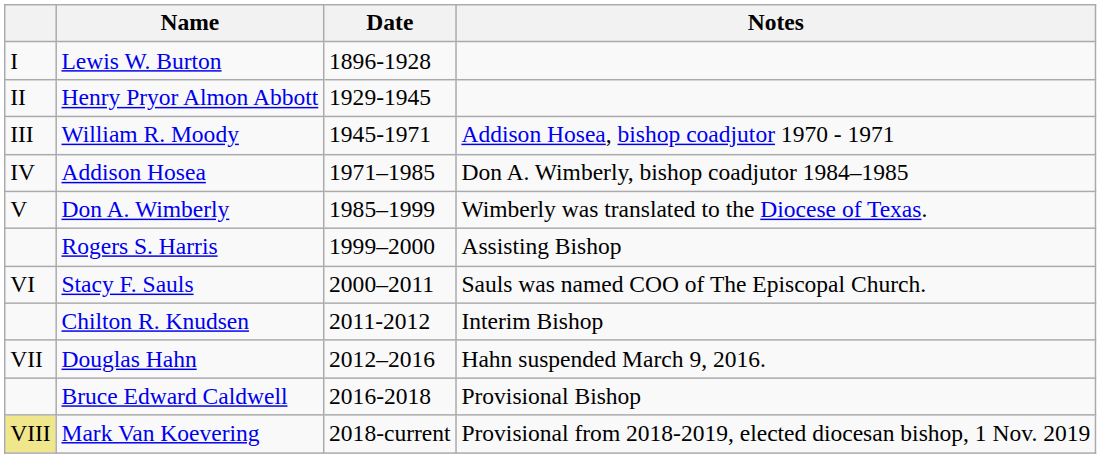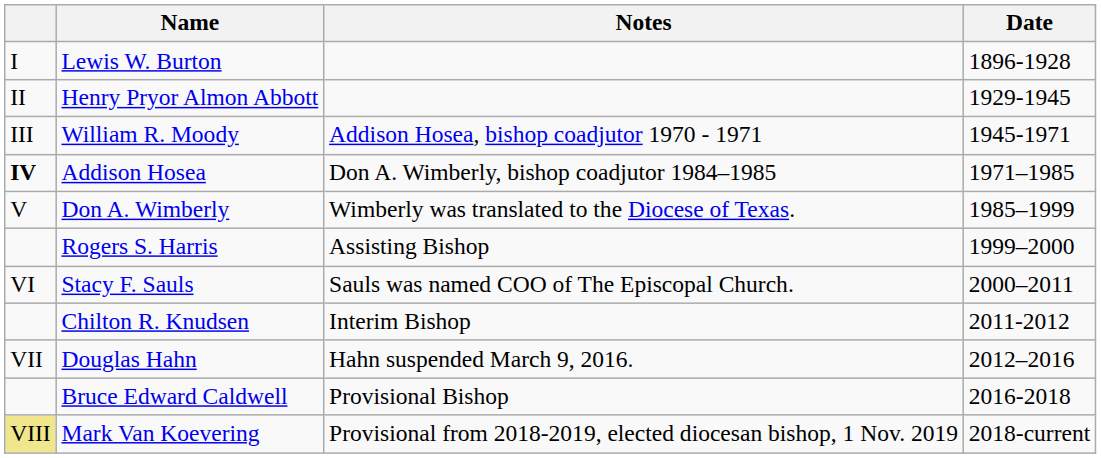 <table class="wikitable">
 <tr>
 <th></th>
 <th>Name</th>
+<th>Notes</th>
 <th>Date</th>
-<th>Notes</th>
 </tr>
 <tr>
 <td>I</td>
 <td><a href='#'>Lewis W. Burton</a></td>
+<td></td>
 <td>1896-1928</td>
-<td></td>
 </tr>
 <tr>
 <td>II</td>
 <td><a href='#'>Henry Pryor Almon Abbott</a></td>
+<td></td>
 <td>1929-1945</td>
-<td></td>
 </tr>
 <tr>
 <td>III</td>
 <td><a href='#'>William R. Moody</a></td>
+<td><a href='#'>Addison Hosea</a>, <a href='#'>bishop coadjutor</a> 1970 - 1971</td>
 <td>1945-1971</td>
-<td><a href='#'>Addison Hosea</a>, <a href='#'>bishop coadjutor</a> 1970 - 1971</td>
 </tr>
 <tr>
-<td>IV</td>
+<td><strong>IV</strong></td>
 <td><a href='#'>Addison Hosea</a></td>
+<td>Don A. Wimberly, bishop coadjutor 1984–1985</td>
 <td>1971–1985</td>
-<td>Don A. Wimberly, bishop coadjutor 1984–1985</td>
 </tr>
 <tr>
 <td>V</td>
 <td><a href='#'>Don A. Wimberly</a></td>
+<td>Wimberly was translated to the <a href='#'>Diocese of Texas</a>.</td>
 <td>1985–1999</td>
-<td>Wimberly was translated to the <a href='#'>Diocese of Texas</a>.</td>
 </tr>
 <tr>
 <td></td>
 <td><a href='#'>Rogers S. Harris</a></td>
+<td>Assisting Bishop</td>
 <td>1999–2000</td>
-<td>Assisting Bishop</td>
 </tr>
 <tr>
 <td>VI</td>
 <td><a href='#'>Stacy F. Sauls</a></td>
+<td>Sauls was named COO of The Episcopal Church.</td>
 <td>2000–2011</td>
-<td>Sauls was named COO of The Episcopal Church.</td>
 </tr>
 <tr>
 <td></td>
 <td><a href='#'>Chilton R. Knudsen</a></td>
+<td>Interim Bishop</td>
 <td>2011-2012</td>
-<td>Interim Bishop</td>
 </tr>
 <tr>
 <td>VII</td>
 <td><a href='#'>Douglas Hahn</a></td>
+<td>Hahn suspended March 9, 2016.</td>
 <td>2012–2016</td>
-<td>Hahn suspended March 9, 2016.</td>
 </tr>
 <tr>
 <td></td>
 <td><a href='#'>Bruce Edward Caldwell</a></td>
+<td>Provisional Bishop</td>
 <td>2016-2018</td>
-<td>Provisional Bishop</td>
 </tr>
 <tr>
 <td style="background: khaki;">VIII</td>
 <td><a href='#'>Mark Van Koevering</a></td>
+<td>Provisional from 2018-2019, elected diocesan bishop, 1 Nov. 2019</td>
 <td>2018-current</td>
-<td>Provisional from 2018-2019, elected diocesan bishop, 1 Nov. 2019</td>
 </tr>
 </table>
